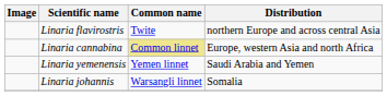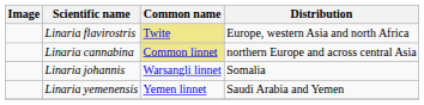 <table class="wikitable">
 <tr>
 <th>Image</th>
 <th>Scientific name</th>
 <th>Common name</th>
 <th>Distribution</th>
 </tr>
 <tr>
 <td></td>
 <td><em>Linaria flavirostris</em></td>
-<td><a href='#'>Twite</a></td>
-<td>northern Europe and across central Asia</td>
+<td style="background: khaki;"><a href='#'>Twite</a></td>
+<td>Europe, western Asia and north Africa</td>
 </tr>
 <tr>
 <td></td>
 <td><em>Linaria cannabina</em></td>
 <td style="background: khaki;"><a href='#'>Common linnet</a></td>
-<td>Europe, western Asia and north Africa</td>
+<td>northern Europe and across central Asia</td>
+</tr>
+<tr>
+<td></td>
+<td><em>Linaria johannis</em></td>
+<td><a href='#'>Warsangli linnet</a></td>
+<td>Somalia</td>
 </tr>
 <tr>
 <td></td>
 <td><em>Linaria yemenensis</em></td>
 <td><a href='#'>Yemen linnet</a></td>
 <td>Saudi Arabia and Yemen</td>
 </tr>
 <tr>
-<td></td>
-<td><em>Linaria johannis</em></td>
-<td><a href='#'>Warsangli linnet</a></td>
-<td>Somalia</td>
-</tr>
-<tr>
 </tr>
 </table>
